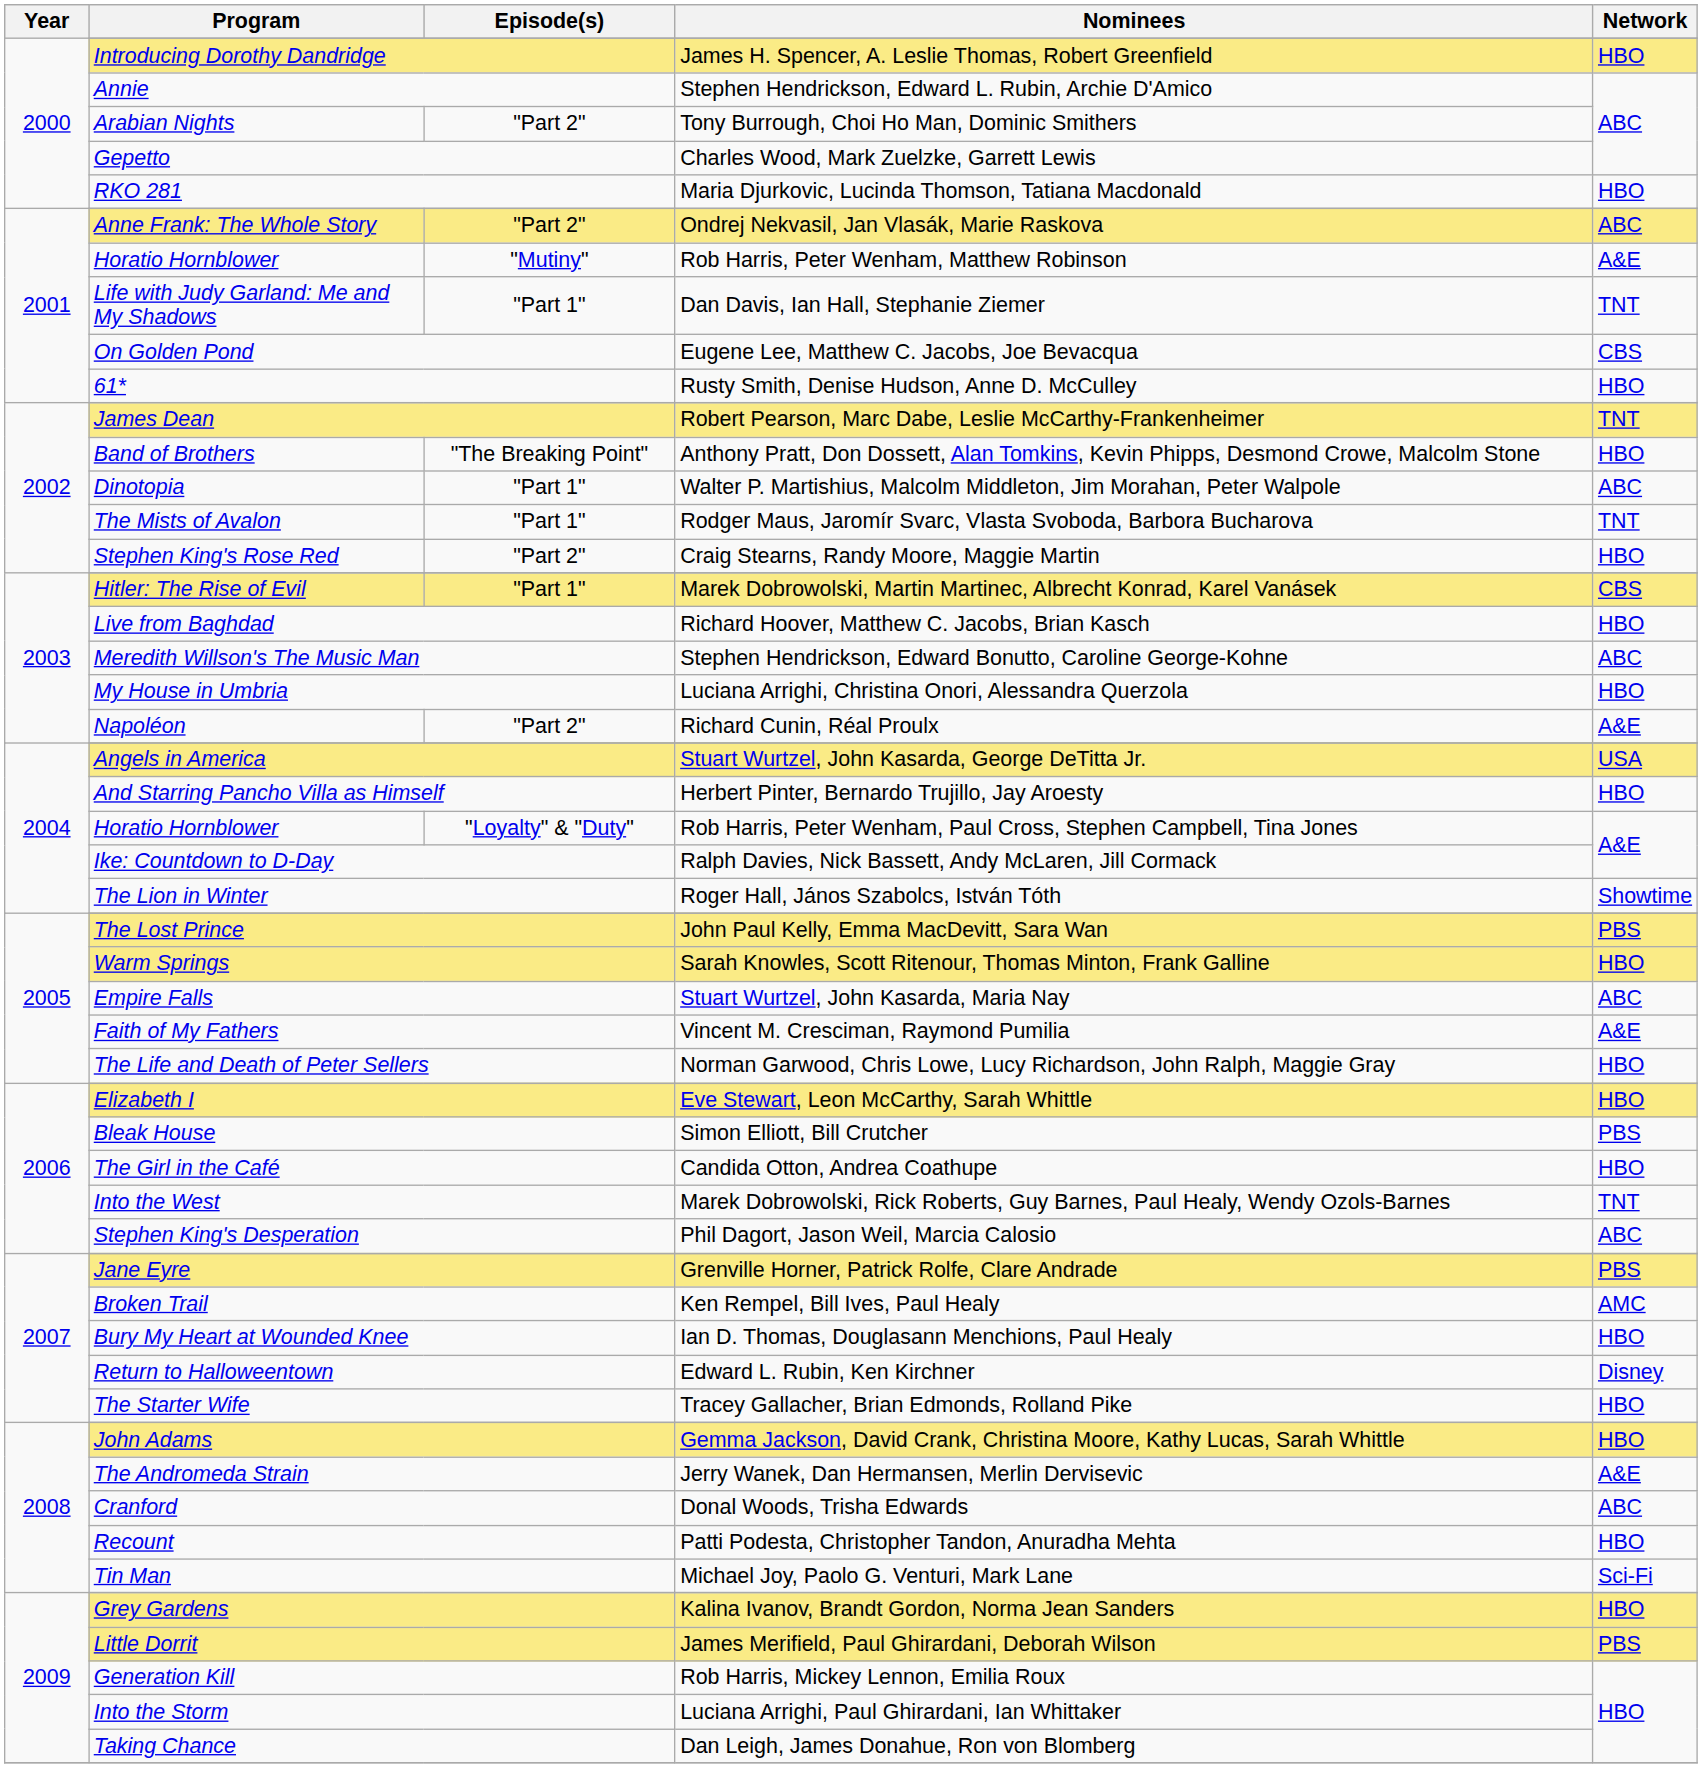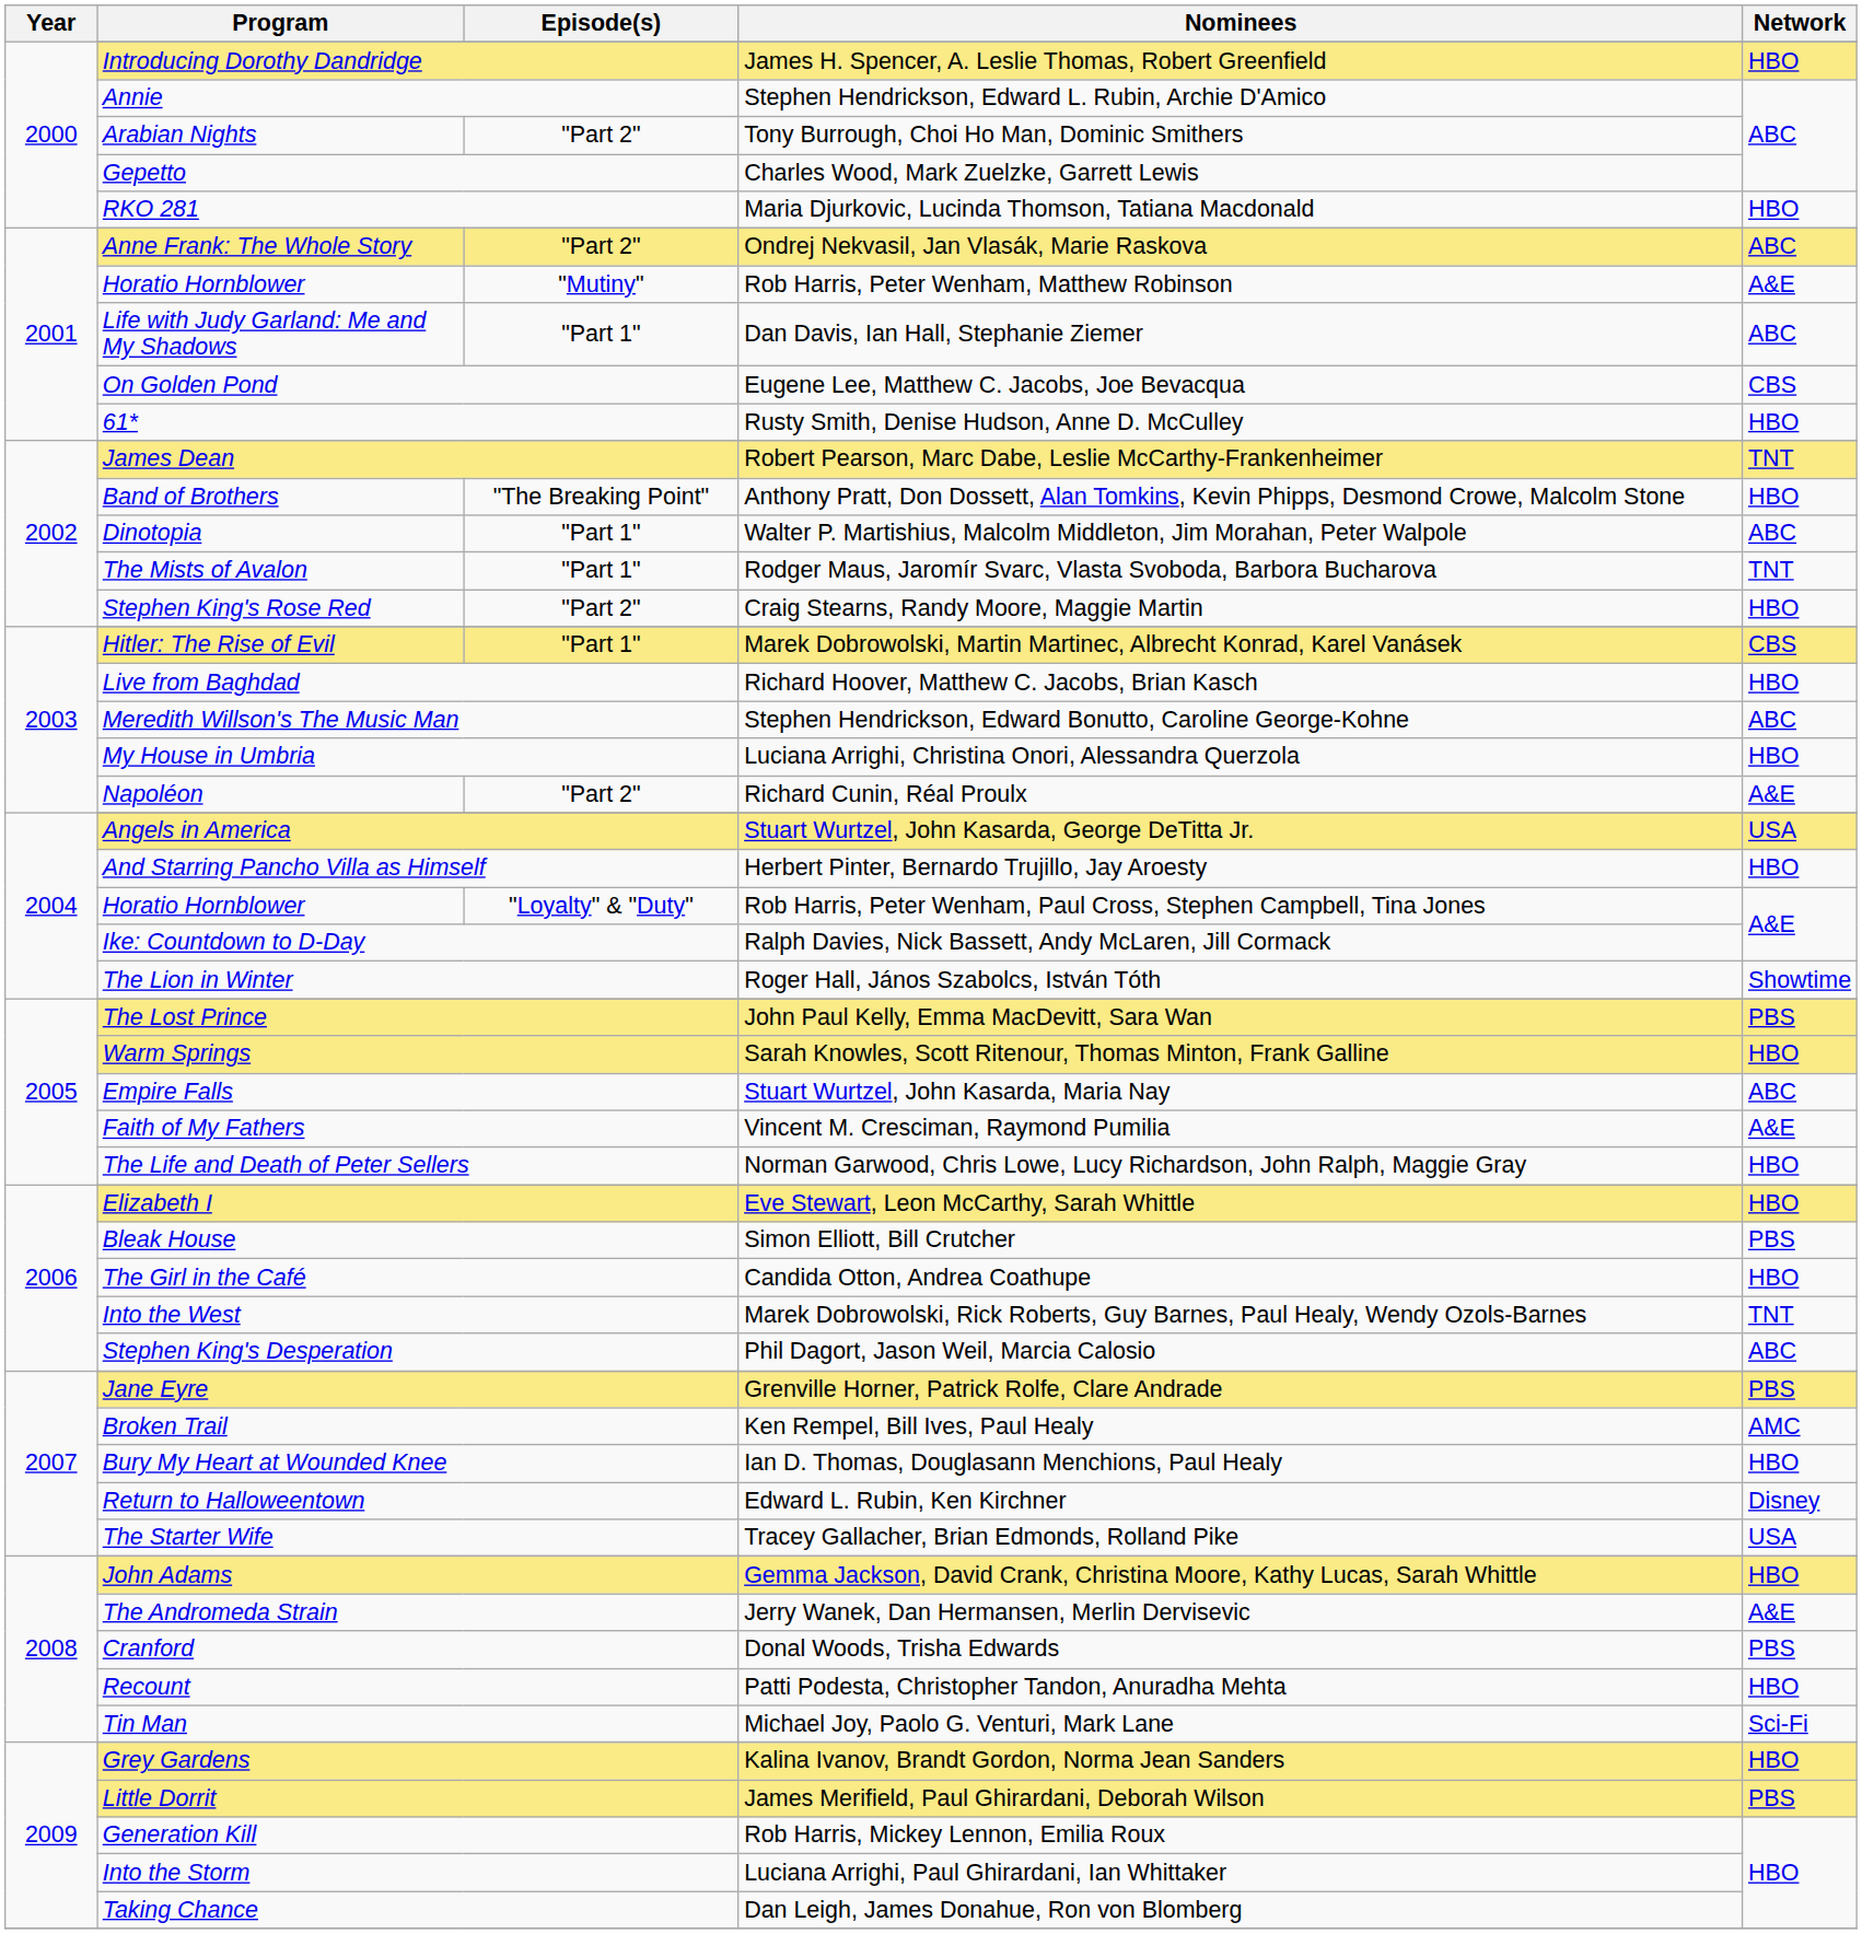 <table class="wikitable" style="width:100%">
 <tr bgcolor="#bebebe">
 <th width="5%">Year</th>
 <th width="20%">Program</th>
 <th width="15%">Episode(s)</th>
 <th width="55%">Nominees</th>
 <th width="5%">Network</th>
 </tr>
 <tr>
 <td rowspan=6 style="text-align:center"><a href='#'>2000</a><br></td>
 </tr>
 <tr style="background:#FAEB86">
 <td colspan=2><em><a href='#'>Introducing Dorothy Dandridge</a></em></td>
 <td>James H. Spencer, A. Leslie Thomas, Robert Greenfield</td>
 <td><a href='#'>HBO</a></td>
 </tr>
 <tr>
 <td colspan=2><em><a href='#'>Annie</a></em></td>
 <td>Stephen Hendrickson, Edward L. Rubin, Archie D'Amico</td>
 <td rowspan=3><a href='#'>ABC</a></td>
 </tr>
 <tr>
 <td><em><a href='#'>Arabian Nights</a></em></td>
 <td align=center>"Part 2"</td>
 <td>Tony Burrough, Choi Ho Man, Dominic Smithers</td>
 </tr>
 <tr>
 <td colspan=2><em><a href='#'>Gepetto</a></em></td>
 <td>Charles Wood, Mark Zuelzke, Garrett Lewis</td>
 </tr>
 <tr>
 <td colspan=2><em><a href='#'>RKO 281</a></em></td>
 <td>Maria Djurkovic, Lucinda Thomson, Tatiana Macdonald</td>
 <td><a href='#'>HBO</a></td>
 </tr>
 <tr>
 <td rowspan=6 style="text-align:center"><a href='#'>2001</a><br></td>
 </tr>
 <tr style="background:#FAEB86">
 <td><em><a href='#'>Anne Frank: The Whole Story</a></em></td>
 <td align=center>"Part 2"</td>
 <td>Ondrej Nekvasil, Jan Vlasák, Marie Raskova</td>
 <td><a href='#'>ABC</a></td>
 </tr>
 <tr>
 <td><em><a href='#'>Horatio Hornblower</a></em></td>
 <td align=center>"<a href='#'>Mutiny</a>"</td>
 <td>Rob Harris, Peter Wenham, Matthew Robinson</td>
 <td><a href='#'>A&E</a></td>
 </tr>
 <tr>
 <td><em><a href='#'>Life with Judy Garland: Me and My Shadows</a></em></td>
 <td align=center>"Part 1"</td>
 <td>Dan Davis, Ian Hall, Stephanie Ziemer</td>
-<td><a href='#'>TNT</a></td>
+<td><a href='#'>ABC</a></td>
 </tr>
 <tr>
 <td colspan=2><em><a href='#'>On Golden Pond</a></em></td>
 <td>Eugene Lee, Matthew C. Jacobs, Joe Bevacqua</td>
 <td><a href='#'>CBS</a></td>
 </tr>
 <tr>
 <td colspan=2><em><a href='#'>61*</a></em></td>
 <td>Rusty Smith, Denise Hudson, Anne D. McCulley</td>
 <td><a href='#'>HBO</a></td>
 </tr>
 <tr>
 <td rowspan=6 style="text-align:center"><a href='#'>2002</a><br></td>
 </tr>
 <tr style="background:#FAEB86">
 <td colspan=2><em><a href='#'>James Dean</a></em></td>
 <td>Robert Pearson, Marc Dabe, Leslie McCarthy-Frankenheimer</td>
 <td><a href='#'>TNT</a></td>
 </tr>
 <tr>
 <td><em><a href='#'>Band of Brothers</a></em></td>
 <td align=center>"The Breaking Point"</td>
 <td>Anthony Pratt, Don Dossett, <a href='#'>Alan Tomkins</a>, Kevin Phipps, Desmond Crowe, Malcolm Stone</td>
 <td><a href='#'>HBO</a></td>
 </tr>
 <tr>
 <td><em><a href='#'>Dinotopia</a></em></td>
 <td align=center>"Part 1"</td>
 <td>Walter P. Martishius, Malcolm Middleton, Jim Morahan, Peter Walpole</td>
 <td><a href='#'>ABC</a></td>
 </tr>
 <tr>
 <td><em><a href='#'>The Mists of Avalon</a></em></td>
 <td align=center>"Part 1"</td>
 <td>Rodger Maus, Jaromír Svarc, Vlasta Svoboda, Barbora Bucharova</td>
 <td><a href='#'>TNT</a></td>
 </tr>
 <tr>
 <td><em><a href='#'>Stephen King's Rose Red</a></em></td>
 <td align=center>"Part 2"</td>
 <td>Craig Stearns, Randy Moore, Maggie Martin</td>
 <td><a href='#'>HBO</a></td>
 </tr>
 <tr>
 <td rowspan=6 style="text-align:center"><a href='#'>2003</a><br></td>
 </tr>
 <tr style="background:#FAEB86">
 <td><em><a href='#'>Hitler: The Rise of Evil</a></em></td>
 <td align=center>"Part 1"</td>
 <td>Marek Dobrowolski, Martin Martinec, Albrecht Konrad, Karel Vanásek</td>
 <td><a href='#'>CBS</a></td>
 </tr>
 <tr>
 <td colspan=2><em><a href='#'>Live from Baghdad</a></em></td>
 <td>Richard Hoover, Matthew C. Jacobs, Brian Kasch</td>
 <td><a href='#'>HBO</a></td>
 </tr>
 <tr>
 <td colspan=2><em><a href='#'>Meredith Willson's The Music Man</a></em></td>
 <td>Stephen Hendrickson, Edward Bonutto, Caroline George-Kohne</td>
 <td><a href='#'>ABC</a></td>
 </tr>
 <tr>
 <td colspan=2><em><a href='#'>My House in Umbria</a></em></td>
 <td>Luciana Arrighi, Christina Onori, Alessandra Querzola</td>
 <td><a href='#'>HBO</a></td>
 </tr>
 <tr>
 <td><em><a href='#'>Napoléon</a></em></td>
 <td align=center>"Part 2"</td>
 <td>Richard Cunin, Réal Proulx</td>
 <td><a href='#'>A&E</a></td>
 </tr>
 <tr>
 <td rowspan=6 style="text-align:center"><a href='#'>2004</a><br></td>
 </tr>
 <tr style="background:#FAEB86">
 <td colspan=2><em><a href='#'>Angels in America</a></em></td>
 <td><a href='#'>Stuart Wurtzel</a>, John Kasarda, George DeTitta Jr.</td>
 <td><a href='#'>USA</a></td>
 </tr>
 <tr>
 <td colspan=2><em><a href='#'>And Starring Pancho Villa as Himself</a></em></td>
 <td>Herbert Pinter, Bernardo Trujillo, Jay Aroesty</td>
 <td><a href='#'>HBO</a></td>
 </tr>
 <tr>
 <td><em><a href='#'>Horatio Hornblower</a></em></td>
 <td align=center>"<a href='#'>Loyalty</a>" & "<a href='#'>Duty</a>"</td>
 <td>Rob Harris, Peter Wenham, Paul Cross, Stephen Campbell, Tina Jones</td>
 <td rowspan=2><a href='#'>A&E</a></td>
 </tr>
 <tr>
 <td colspan=2><em><a href='#'>Ike: Countdown to D-Day</a></em></td>
 <td>Ralph Davies, Nick Bassett, Andy McLaren, Jill Cormack</td>
 </tr>
 <tr>
 <td colspan=2><em><a href='#'>The Lion in Winter</a></em></td>
 <td>Roger Hall, János Szabolcs, István Tóth</td>
 <td><a href='#'>Showtime</a></td>
 </tr>
 <tr>
 <td rowspan=6 style="text-align:center"><a href='#'>2005</a><br></td>
 </tr>
 <tr style="background:#FAEB86">
 <td colspan=2><em><a href='#'>The Lost Prince</a></em></td>
 <td>John Paul Kelly, Emma MacDevitt, Sara Wan</td>
 <td><a href='#'>PBS</a></td>
 </tr>
 <tr style="background:#FAEB86">
 <td colspan=2><em><a href='#'>Warm Springs</a></em></td>
 <td>Sarah Knowles, Scott Ritenour, Thomas Minton, Frank Galline</td>
 <td><a href='#'>HBO</a></td>
 </tr>
 <tr>
 <td colspan=2><em><a href='#'>Empire Falls</a></em></td>
 <td><a href='#'>Stuart Wurtzel</a>, John Kasarda, Maria Nay</td>
 <td><a href='#'>ABC</a></td>
 </tr>
 <tr>
 <td colspan=2><em><a href='#'>Faith of My Fathers</a></em></td>
 <td>Vincent M. Cresciman, Raymond Pumilia</td>
 <td><a href='#'>A&E</a></td>
 </tr>
 <tr>
 <td colspan=2><em><a href='#'>The Life and Death of Peter Sellers</a></em></td>
 <td>Norman Garwood, Chris Lowe, Lucy Richardson, John Ralph, Maggie Gray</td>
 <td><a href='#'>HBO</a></td>
 </tr>
 <tr>
 <td rowspan=6 style="text-align:center"><a href='#'>2006</a><br></td>
 </tr>
 <tr style="background:#FAEB86">
 <td colspan=2><em><a href='#'>Elizabeth I</a></em></td>
 <td><a href='#'>Eve Stewart</a>, Leon McCarthy, Sarah Whittle</td>
 <td><a href='#'>HBO</a></td>
 </tr>
 <tr>
 <td colspan=2><em><a href='#'>Bleak House</a></em></td>
 <td>Simon Elliott, Bill Crutcher</td>
 <td><a href='#'>PBS</a></td>
 </tr>
 <tr>
 <td colspan=2><em><a href='#'>The Girl in the Café</a></em></td>
 <td>Candida Otton, Andrea Coathupe</td>
 <td><a href='#'>HBO</a></td>
 </tr>
 <tr>
 <td colspan=2><em><a href='#'>Into the West</a></em></td>
 <td>Marek Dobrowolski, Rick Roberts, Guy Barnes, Paul Healy, Wendy Ozols-Barnes</td>
 <td><a href='#'>TNT</a></td>
 </tr>
 <tr>
 <td colspan=2><em><a href='#'>Stephen King's Desperation</a></em></td>
 <td>Phil Dagort, Jason Weil, Marcia Calosio</td>
 <td><a href='#'>ABC</a></td>
 </tr>
 <tr>
 <td rowspan=6 style="text-align:center"><a href='#'>2007</a><br></td>
 </tr>
 <tr style="background:#FAEB86">
 <td colspan=2><em><a href='#'>Jane Eyre</a></em></td>
 <td>Grenville Horner, Patrick Rolfe, Clare Andrade</td>
 <td><a href='#'>PBS</a></td>
 </tr>
 <tr>
 <td colspan=2><em><a href='#'>Broken Trail</a></em></td>
 <td>Ken Rempel, Bill Ives, Paul Healy</td>
 <td><a href='#'>AMC</a></td>
 </tr>
 <tr>
 <td colspan=2><em><a href='#'>Bury My Heart at Wounded Knee</a></em></td>
 <td>Ian D. Thomas, Douglasann Menchions, Paul Healy</td>
 <td><a href='#'>HBO</a></td>
 </tr>
 <tr>
 <td colspan=2><em><a href='#'>Return to Halloweentown</a></em></td>
 <td>Edward L. Rubin, Ken Kirchner</td>
 <td><a href='#'>Disney</a></td>
 </tr>
 <tr>
 <td colspan=2><em><a href='#'>The Starter Wife</a></em></td>
 <td>Tracey Gallacher, Brian Edmonds, Rolland Pike</td>
-<td><a href='#'>HBO</a></td>
+<td><a href='#'>USA</a></td>
 </tr>
 <tr>
 <td rowspan=6 style="text-align:center"><a href='#'>2008</a><br></td>
 </tr>
 <tr style="background:#FAEB86">
 <td colspan=2><em><a href='#'>John Adams</a></em></td>
 <td><a href='#'>Gemma Jackson</a>, David Crank, Christina Moore, Kathy Lucas, Sarah Whittle</td>
 <td><a href='#'>HBO</a></td>
 </tr>
 <tr>
 <td colspan=2><em><a href='#'>The Andromeda Strain</a></em></td>
 <td>Jerry Wanek, Dan Hermansen, Merlin Dervisevic</td>
 <td><a href='#'>A&E</a></td>
 </tr>
 <tr>
 <td colspan=2><em><a href='#'>Cranford</a></em></td>
 <td>Donal Woods, Trisha Edwards</td>
-<td><a href='#'>ABC</a></td>
+<td><a href='#'>PBS</a></td>
 </tr>
 <tr>
 <td colspan=2><em><a href='#'>Recount</a></em></td>
 <td>Patti Podesta, Christopher Tandon, Anuradha Mehta</td>
 <td><a href='#'>HBO</a></td>
 </tr>
 <tr>
 <td colspan=2><em><a href='#'>Tin Man</a></em></td>
 <td>Michael Joy, Paolo G. Venturi, Mark Lane</td>
 <td><a href='#'>Sci-Fi</a></td>
 </tr>
 <tr>
 <td rowspan=6 style="text-align:center"><a href='#'>2009</a><br></td>
 </tr>
 <tr style="background:#FAEB86">
 <td colspan=2><em><a href='#'>Grey Gardens</a></em></td>
 <td>Kalina Ivanov, Brandt Gordon, Norma Jean Sanders</td>
 <td><a href='#'>HBO</a></td>
 </tr>
 <tr style="background:#FAEB86">
 <td colspan=2><em><a href='#'>Little Dorrit</a></em></td>
 <td>James Merifield, Paul Ghirardani, Deborah Wilson</td>
 <td><a href='#'>PBS</a></td>
 </tr>
 <tr>
 <td colspan=2><em><a href='#'>Generation Kill</a></em></td>
 <td>Rob Harris, Mickey Lennon, Emilia Roux</td>
 <td rowspan=3><a href='#'>HBO</a></td>
 </tr>
 <tr>
 <td colspan=2><em><a href='#'>Into the Storm</a></em></td>
 <td>Luciana Arrighi, Paul Ghirardani, Ian Whittaker</td>
 </tr>
 <tr>
 <td colspan=2><em><a href='#'>Taking Chance</a></em></td>
 <td>Dan Leigh, James Donahue, Ron von Blomberg</td>
 </tr>
 <tr>
 </tr>
 </table>
